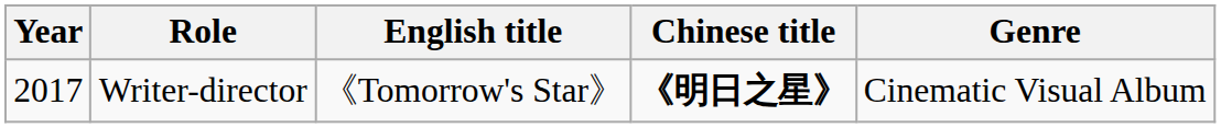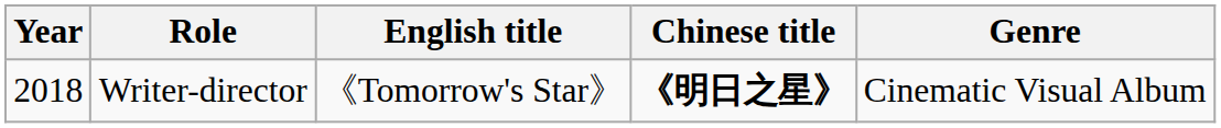 <table class="wikitable">
 <tr>
 <th>Year</th>
 <th>Role</th>
 <th>English title</th>
 <th>Chinese title</th>
 <th>Genre</th>
 </tr>
 <tr>
-<td>2017</td>
+<td>2018</td>
 <td>Writer-director</td>
 <td>《Tomorrow's Star》</td>
 <td><strong>《明日之星》</strong></td>
 <td>Cinematic Visual Album</td>
 </tr>
 </table>
